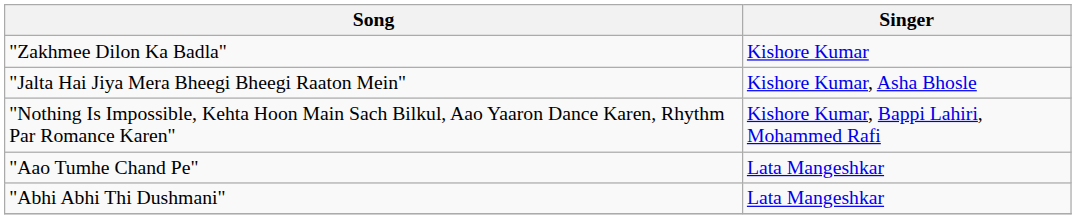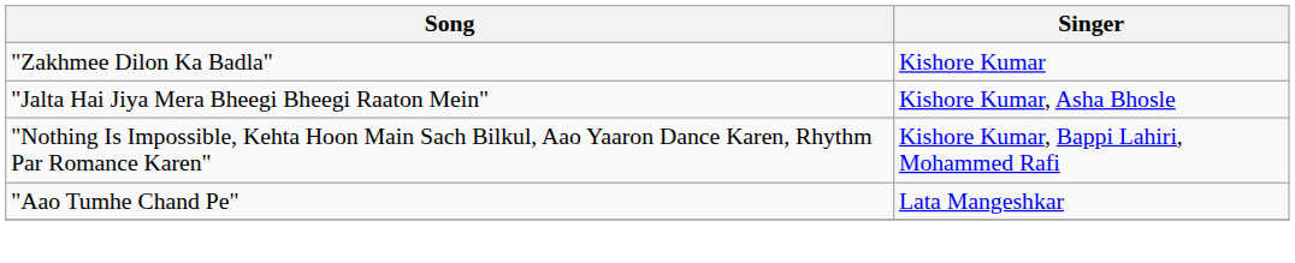 <table class="wikitable">
 <tr>
 <th>Song</th>
 <th>Singer</th>
 </tr>
 <tr>
 <td>"Zakhmee Dilon Ka Badla"</td>
 <td><a href='#'>Kishore Kumar</a></td>
 </tr>
 <tr>
 <td>"Jalta Hai Jiya Mera Bheegi Bheegi Raaton Mein"</td>
 <td><a href='#'>Kishore Kumar</a>, <a href='#'>Asha Bhosle</a></td>
 </tr>
 <tr>
 <td>"Nothing Is Impossible, Kehta Hoon Main Sach Bilkul, Aao Yaaron Dance Karen, Rhythm Par Romance Karen"</td>
 <td><a href='#'>Kishore Kumar</a>, <a href='#'>Bappi Lahiri</a>, <a href='#'>Mohammed Rafi</a></td>
 </tr>
 <tr>
 <td>"Aao Tumhe Chand Pe"</td>
 <td><a href='#'>Lata Mangeshkar</a></td>
 </tr>
 <tr>
-<td>"Abhi Abhi Thi Dushmani"</td>
-<td><a href='#'>Lata Mangeshkar</a></td>
-</tr>
-<tr>
 </tr>
 </table>
